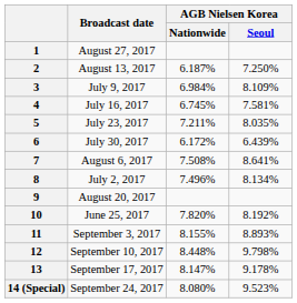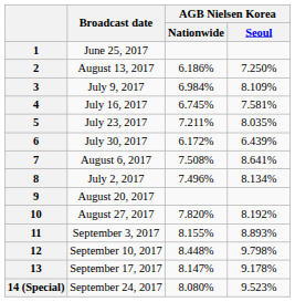 <table class="wikitable" style="text-align:center;">
 <tr>
 <th rowspan="2"></th>
 <th rowspan="2">Broadcast date</th>
 <th colspan="2">AGB Nielsen Korea</th>
 </tr>
 <tr>
 <th style="width:5em;">Nationwide</th>
 <th style="width:5em;"><a href='#'>Seoul</a></th>
 </tr>
 <tr>
 <th>1</th>
-<td>August 27, 2017</td>
+<td>June 25, 2017</td>
 <td></td>
 <td></td>
 </tr>
 <tr>
 <th>2</th>
 <td>August 13, 2017</td>
-<td>6.187%</td>
+<td>6.186%</td>
 <td>7.250%</td>
 </tr>
 <tr>
 <th>3</th>
 <td>July 9, 2017</td>
 <td>6.984%</td>
 <td>8.109%</td>
 </tr>
 <tr>
 <th>4</th>
 <td>July 16, 2017</td>
 <td>6.745%</td>
 <td>7.581%</td>
 </tr>
 <tr>
 <th>5</th>
 <td>July 23, 2017</td>
 <td>7.211%</td>
 <td>8.035%</td>
 </tr>
 <tr>
 <th>6</th>
 <td>July 30, 2017</td>
 <td>6.172%</td>
 <td>6.439%</td>
 </tr>
 <tr>
 <th>7</th>
 <td>August 6, 2017</td>
 <td>7.508%</td>
 <td>8.641%</td>
 </tr>
 <tr>
 <th>8</th>
 <td>July 2, 2017</td>
 <td>7.496%</td>
 <td>8.134%</td>
 </tr>
 <tr>
 <th>9</th>
 <td>August 20, 2017</td>
 <td></td>
 <td></td>
 </tr>
 <tr>
 <th>10</th>
-<td>June 25, 2017</td>
+<td>August 27, 2017</td>
 <td>7.820%</td>
 <td>8.192%</td>
 </tr>
 <tr>
 <th>11</th>
 <td>September 3, 2017</td>
 <td>8.155%</td>
 <td>8.893%</td>
 </tr>
 <tr>
 <th>12</th>
 <td>September 10, 2017</td>
 <td>8.448%</td>
 <td>9.798%</td>
 </tr>
 <tr>
 <th>13</th>
 <td>September 17, 2017</td>
 <td>8.147%</td>
 <td>9.178%</td>
 </tr>
 <tr>
 <th>14 (Special)</th>
 <td>September 24, 2017</td>
 <td>8.080%</td>
 <td>9.523%</td>
 </tr>
 </table>
